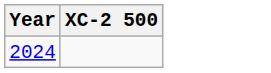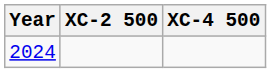 <table class="wikitable" style="text-align:center;">
 <tr>
 <th>Year</th>
 <th>XC-2 500</th>
+<th>XC-4 500</th>
 </tr>
 <tr>
 <td><a href='#'>2024</a></td>
 <td></td>
+<td></td>
 </tr>
 </table>
